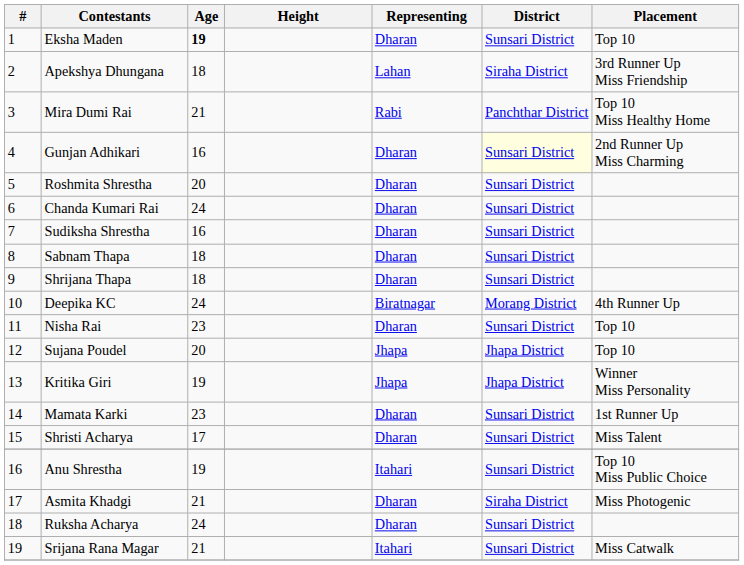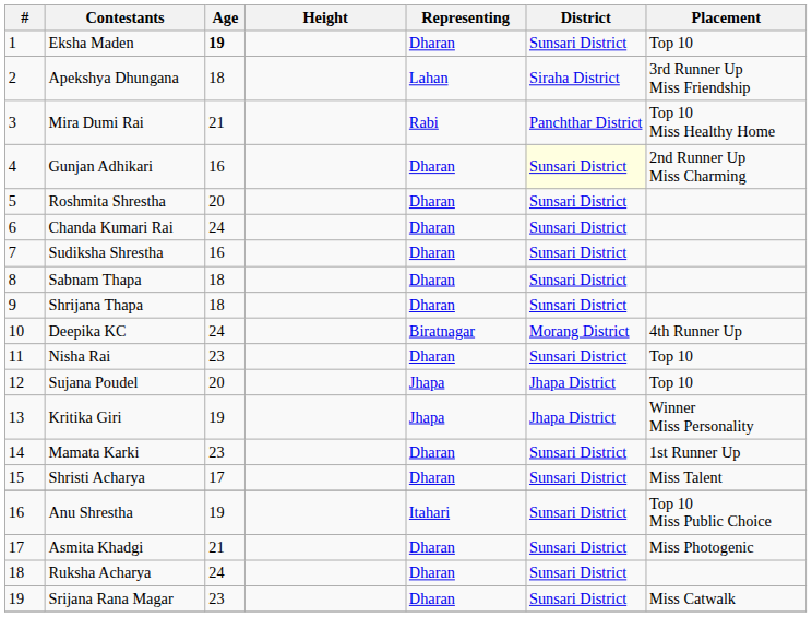 <table class="wikitable sortable" style="font-size: 95%;">
 <tr>
 <th width="05%">#</th>
 <th width="20%">Contestants</th>
 <th width="05%">Age</th>
 <th width="20%">Height</th>
 <th width="15%">Representing</th>
 <th width="15%">District</th>
 <th width="25%">Placement</th>
 </tr>
 <tr>
 <td>1</td>
 <td>Eksha Maden</td>
 <td><strong>19</strong></td>
 <td></td>
 <td><a href='#'>Dharan</a></td>
 <td><a href='#'>Sunsari District</a></td>
 <td>Top 10</td>
 </tr>
 <tr>
 <td>2</td>
 <td>Apekshya Dhungana</td>
 <td>18</td>
 <td></td>
 <td><a href='#'>Lahan</a></td>
 <td><a href='#'>Siraha District</a></td>
 <td>3rd Runner Up <br> Miss Friendship</td>
 </tr>
 <tr>
 <td>3</td>
 <td>Mira Dumi Rai</td>
 <td>21</td>
 <td></td>
 <td><a href='#'>Rabi</a></td>
 <td><a href='#'>Panchthar District</a></td>
 <td>Top 10 <br> Miss Healthy Home</td>
 </tr>
 <tr>
 <td>4</td>
 <td>Gunjan Adhikari</td>
 <td>16</td>
 <td></td>
 <td><a href='#'>Dharan</a></td>
 <td style="background: lightyellow;"><a href='#'>Sunsari District</a></td>
 <td>2nd Runner Up <br> Miss Charming</td>
 </tr>
 <tr>
 <td>5</td>
 <td>Roshmita Shrestha</td>
 <td>20</td>
 <td></td>
 <td><a href='#'>Dharan</a></td>
 <td><a href='#'>Sunsari District</a></td>
 <td></td>
 </tr>
 <tr>
 <td>6</td>
 <td>Chanda Kumari Rai</td>
 <td>24</td>
 <td></td>
 <td><a href='#'>Dharan</a></td>
 <td><a href='#'>Sunsari District</a></td>
 <td></td>
 </tr>
 <tr>
 <td>7</td>
 <td>Sudiksha Shrestha</td>
 <td>16</td>
 <td></td>
 <td><a href='#'>Dharan</a></td>
 <td><a href='#'>Sunsari District</a></td>
 <td></td>
 </tr>
 <tr>
 <td>8</td>
 <td>Sabnam Thapa</td>
 <td>18</td>
 <td></td>
 <td><a href='#'>Dharan</a></td>
 <td><a href='#'>Sunsari District</a></td>
 <td></td>
 </tr>
 <tr>
 <td>9</td>
 <td>Shrijana Thapa</td>
 <td>18</td>
 <td></td>
 <td><a href='#'>Dharan</a></td>
 <td><a href='#'>Sunsari District</a></td>
 <td></td>
 </tr>
 <tr>
 <td>10</td>
 <td>Deepika KC</td>
 <td>24</td>
 <td></td>
 <td><a href='#'>Biratnagar</a></td>
 <td><a href='#'>Morang District</a></td>
 <td>4th Runner Up</td>
 </tr>
 <tr>
 <td>11</td>
 <td>Nisha Rai</td>
 <td>23</td>
 <td></td>
 <td><a href='#'>Dharan</a></td>
 <td><a href='#'>Sunsari District</a></td>
 <td>Top 10</td>
 </tr>
 <tr>
 <td>12</td>
 <td>Sujana Poudel</td>
 <td>20</td>
 <td></td>
 <td><a href='#'>Jhapa</a></td>
 <td><a href='#'>Jhapa District</a></td>
 <td>Top 10</td>
 </tr>
 <tr>
 <td>13</td>
 <td>Kritika Giri</td>
 <td>19</td>
 <td></td>
 <td><a href='#'>Jhapa</a></td>
 <td><a href='#'>Jhapa District</a></td>
 <td>Winner <br> Miss Personality</td>
 </tr>
 <tr>
 <td>14</td>
 <td>Mamata Karki</td>
 <td>23</td>
 <td></td>
 <td><a href='#'>Dharan</a></td>
 <td><a href='#'>Sunsari District</a></td>
 <td>1st Runner Up</td>
 </tr>
 <tr>
 <td>15</td>
 <td>Shristi Acharya</td>
 <td>17</td>
 <td></td>
 <td><a href='#'>Dharan</a></td>
 <td><a href='#'>Sunsari District</a></td>
 <td>Miss Talent</td>
 </tr>
 <tr>
 </tr>
 <tr>
 <td>16</td>
 <td>Anu Shrestha</td>
 <td>19</td>
 <td></td>
 <td><a href='#'>Itahari</a></td>
 <td><a href='#'>Sunsari District</a></td>
 <td>Top 10 <br> Miss Public Choice</td>
 </tr>
 <tr>
 <td>17</td>
 <td>Asmita Khadgi</td>
 <td>21</td>
 <td></td>
 <td><a href='#'>Dharan</a></td>
-<td><a href='#'>Siraha District</a></td>
+<td><a href='#'>Sunsari District</a></td>
 <td>Miss Photogenic</td>
 </tr>
 <tr>
 <td>18</td>
 <td>Ruksha Acharya</td>
 <td>24</td>
 <td></td>
 <td><a href='#'>Dharan</a></td>
 <td><a href='#'>Sunsari District</a></td>
 <td></td>
 </tr>
 <tr>
 <td>19</td>
 <td>Srijana Rana Magar</td>
-<td>21</td>
+<td>23</td>
 <td></td>
-<td><a href='#'>Itahari</a></td>
+<td><a href='#'>Dharan</a></td>
 <td><a href='#'>Sunsari District</a></td>
 <td>Miss Catwalk</td>
 </tr>
 <tr>
 </tr>
 </table>
